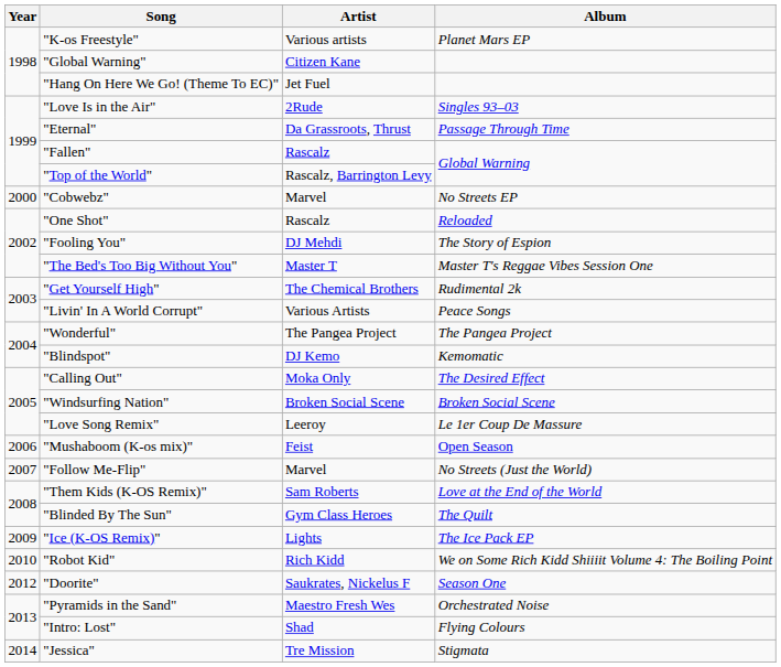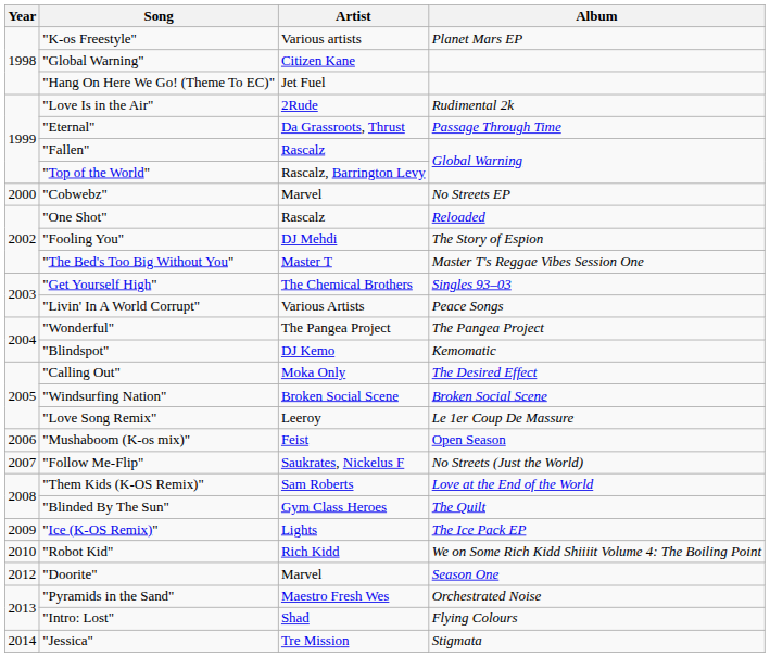 <table class="wikitable">
 <tr>
 <th>Year</th>
 <th>Song</th>
 <th>Artist</th>
 <th>Album</th>
 </tr>
 <tr>
 <td rowspan="3">1998</td>
 <td>"K-os Freestyle"</td>
 <td>Various artists</td>
 <td><em>Planet Mars EP</em></td>
 </tr>
 <tr>
 <td>"Global Warning"</td>
 <td><a href='#'>Citizen Kane</a></td>
 <td></td>
 </tr>
 <tr>
 <td>"Hang On Here We Go! (Theme To EC)"</td>
 <td>Jet Fuel</td>
 <td></td>
 </tr>
 <tr>
 <td rowspan="4">1999</td>
 <td>"Love Is in the Air"</td>
 <td><a href='#'>2Rude</a></td>
-<td><em><a href='#'>Singles 93–03</a></em></td>
+<td><em>Rudimental 2k</em></td>
 </tr>
 <tr>
 <td>"Eternal"</td>
 <td><a href='#'>Da Grassroots</a>, <a href='#'>Thrust</a></td>
 <td><em><a href='#'>Passage Through Time</a></em></td>
 </tr>
 <tr>
 <td>"Fallen"</td>
 <td><a href='#'>Rascalz</a></td>
 <td rowspan="2"><em><a href='#'>Global Warning</a></em></td>
 </tr>
 <tr>
 <td>"<a href='#'>Top of the World</a>"</td>
 <td>Rascalz, <a href='#'>Barrington Levy</a></td>
 </tr>
 <tr>
 <td>2000</td>
 <td>"Cobwebz"</td>
 <td>Marvel</td>
 <td><em>No Streets EP</em></td>
 </tr>
 <tr>
 <td rowspan="3">2002</td>
 <td>"One Shot"</td>
 <td>Rascalz</td>
 <td><em><a href='#'>Reloaded</a></em></td>
 </tr>
 <tr>
 <td>"Fooling You"</td>
 <td><a href='#'>DJ Mehdi</a></td>
 <td><em>The Story of Espion</em></td>
 </tr>
 <tr>
 <td>"<a href='#'>The Bed's Too Big Without You</a>"</td>
 <td><a href='#'>Master T</a></td>
 <td><em>Master T's Reggae Vibes Session One</em></td>
 </tr>
 <tr>
 <td rowspan="2">2003</td>
 <td>"<a href='#'>Get Yourself High</a>"</td>
 <td><a href='#'>The Chemical Brothers</a></td>
-<td><em>Rudimental 2k</em></td>
+<td><em><a href='#'>Singles 93–03</a></em></td>
 </tr>
 <tr>
 <td>"Livin' In A World Corrupt"</td>
 <td>Various Artists</td>
 <td><em>Peace Songs</em></td>
 </tr>
 <tr>
 <td rowspan="2">2004</td>
 <td>"Wonderful"</td>
 <td>The Pangea Project</td>
 <td><em>The Pangea Project</em></td>
 </tr>
 <tr>
 <td>"Blindspot"</td>
 <td><a href='#'>DJ Kemo</a></td>
 <td><em>Kemomatic</em></td>
 </tr>
 <tr>
 <td rowspan="3">2005</td>
 <td>"Calling Out"</td>
 <td><a href='#'>Moka Only</a></td>
 <td><em><a href='#'>The Desired Effect</a></em></td>
 </tr>
 <tr>
 <td>"Windsurfing Nation"</td>
 <td><a href='#'>Broken Social Scene</a></td>
 <td><em><a href='#'>Broken Social Scene</a></em></td>
 </tr>
 <tr>
 <td>"Love Song Remix"</td>
 <td>Leeroy</td>
 <td><em>Le 1er Coup De Massure</em></td>
 </tr>
 <tr>
 <td>2006</td>
 <td>"Mushaboom (K-os mix)"</td>
 <td><a href='#'>Feist</a></td>
 <td><em><a href='#'></em>Open Season<em></a></em></td>
 </tr>
 <tr>
 <td>2007</td>
 <td>"Follow Me-Flip"</td>
-<td>Marvel</td>
+<td><a href='#'>Saukrates</a>, <a href='#'>Nickelus F</a></td>
 <td><em>No Streets (Just the World)</em></td>
 </tr>
 <tr>
 <td rowspan="2">2008</td>
 <td>"Them Kids (K-OS Remix)"</td>
 <td><a href='#'>Sam Roberts</a></td>
 <td><em><a href='#'>Love at the End of the World</a></em></td>
 </tr>
 <tr>
 <td>"Blinded By The Sun"</td>
 <td><a href='#'>Gym Class Heroes</a></td>
 <td><em><a href='#'>The Quilt</a></em></td>
 </tr>
 <tr>
 <td>2009</td>
 <td>"<a href='#'>Ice (K-OS Remix)</a>"</td>
 <td><a href='#'>Lights</a></td>
 <td><em><a href='#'>The Ice Pack EP</a></em></td>
 </tr>
 <tr>
 <td>2010</td>
 <td>"Robot Kid"</td>
 <td><a href='#'>Rich Kidd</a></td>
 <td><em>We on Some Rich Kidd Shiiiit Volume 4: The Boiling Point</em></td>
 </tr>
 <tr>
 <td>2012</td>
 <td>"Doorite"</td>
-<td><a href='#'>Saukrates</a>, <a href='#'>Nickelus F</a></td>
+<td>Marvel</td>
 <td><em><a href='#'>Season One</a></em></td>
 </tr>
 <tr>
 <td rowspan="2">2013</td>
 <td>"Pyramids in the Sand"</td>
 <td><a href='#'>Maestro Fresh Wes</a></td>
 <td><em>Orchestrated Noise</em></td>
 </tr>
 <tr>
 <td>"Intro: Lost"</td>
 <td><a href='#'>Shad</a></td>
 <td><em>Flying Colours</em></td>
 </tr>
 <tr>
 <td>2014</td>
 <td>"Jessica"</td>
 <td><a href='#'>Tre Mission</a></td>
 <td><em>Stigmata</em></td>
 </tr>
 </table>
